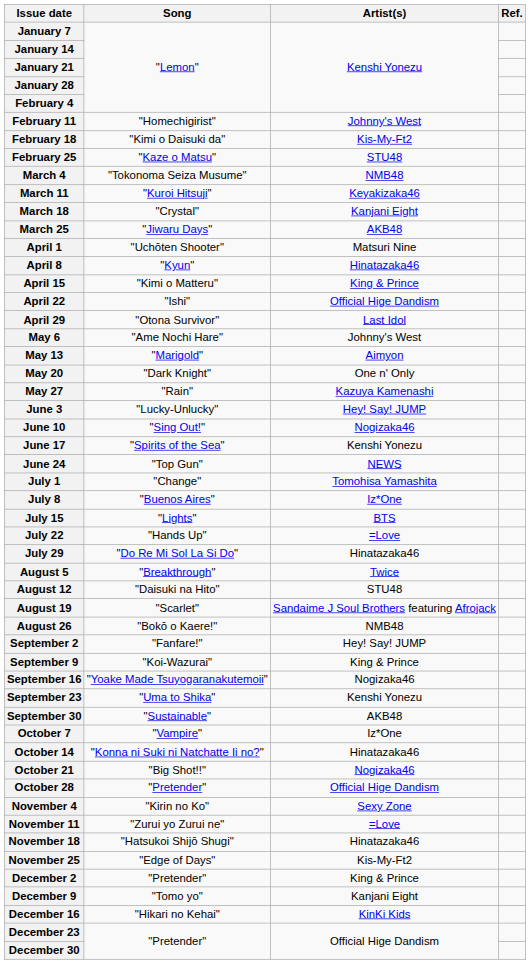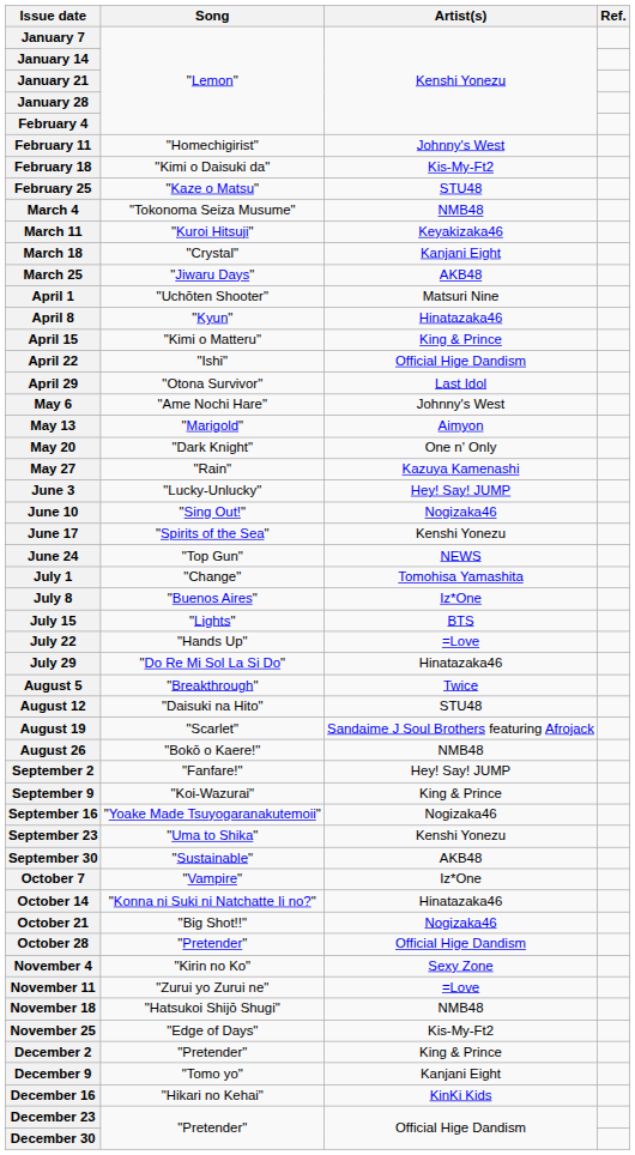 <table class="wikitable plainrowheaders" style="text-align: center">
 <tr>
 <th>Issue date</th>
 <th>Song</th>
 <th>Artist(s)</th>
 <th>Ref.</th>
 </tr>
 <tr>
 <th scope="row">January 7</th>
 <td rowspan="5">"<a href='#'>Lemon</a>"</td>
 <td rowspan="5"><a href='#'>Kenshi Yonezu</a></td>
 <td></td>
 </tr>
 <tr>
 <th scope="row">January 14</th>
 <td></td>
 </tr>
 <tr>
 <th scope="row">January 21</th>
 <td></td>
 </tr>
 <tr>
 <th scope="row">January 28</th>
 <td></td>
 </tr>
 <tr>
 <th scope="row">February 4</th>
 <td></td>
 </tr>
 <tr>
 <th scope="row">February 11</th>
 <td>"Homechigirist"</td>
 <td><a href='#'>Johnny's West</a></td>
 <td></td>
 </tr>
 <tr>
 <th scope="row">February 18</th>
 <td>"Kimi o Daisuki da"</td>
 <td><a href='#'>Kis-My-Ft2</a></td>
 <td></td>
 </tr>
 <tr>
 <th scope="row">February 25</th>
 <td>"<a href='#'>Kaze o Matsu</a>"</td>
 <td><a href='#'>STU48</a></td>
 <td></td>
 </tr>
 <tr>
 <th scope="row">March 4</th>
 <td>"Tokonoma Seiza Musume"</td>
 <td><a href='#'>NMB48</a></td>
 <td></td>
 </tr>
 <tr>
 <th scope="row">March 11</th>
 <td>"<a href='#'>Kuroi Hitsuji</a>"</td>
 <td><a href='#'>Keyakizaka46</a></td>
 <td></td>
 </tr>
 <tr>
 <th scope="row">March 18</th>
 <td>"Crystal"</td>
 <td><a href='#'>Kanjani Eight</a></td>
 <td></td>
 </tr>
 <tr>
 <th scope="row">March 25</th>
 <td>"<a href='#'>Jiwaru Days</a>"</td>
 <td><a href='#'>AKB48</a></td>
 <td></td>
 </tr>
 <tr>
 <th scope="row">April 1</th>
 <td>"Uchōten Shooter"</td>
 <td>Matsuri Nine</td>
 <td></td>
 </tr>
 <tr>
 <th scope="row">April 8</th>
 <td>"<a href='#'>Kyun</a>"</td>
 <td><a href='#'>Hinatazaka46</a></td>
 <td></td>
 </tr>
 <tr>
 <th scope="row">April 15</th>
 <td>"Kimi o Matteru"</td>
 <td><a href='#'>King & Prince</a></td>
 <td></td>
 </tr>
 <tr>
 <th scope="row">April 22</th>
 <td>"Ishi"</td>
 <td><a href='#'>Official Hige Dandism</a></td>
 <td></td>
 </tr>
 <tr>
 <th scope="row">April 29</th>
 <td>"Otona Survivor"</td>
 <td><a href='#'>Last Idol</a></td>
 <td></td>
 </tr>
 <tr>
 <th scope="row">May 6</th>
 <td>"Ame Nochi Hare"</td>
 <td>Johnny's West</td>
 <td></td>
 </tr>
 <tr>
 <th scope="row">May 13</th>
 <td>"<a href='#'>Marigold</a>"</td>
 <td><a href='#'>Aimyon</a></td>
 <td></td>
 </tr>
 <tr>
 <th scope="row">May 20</th>
 <td>"Dark Knight"</td>
 <td>One n' Only</td>
 <td></td>
 </tr>
 <tr>
 <th scope="row">May 27</th>
 <td>"Rain"</td>
 <td><a href='#'>Kazuya Kamenashi</a></td>
 <td></td>
 </tr>
 <tr>
 <th scope="row">June 3</th>
 <td>"Lucky-Unlucky"</td>
 <td><a href='#'>Hey! Say! JUMP</a></td>
 <td></td>
 </tr>
 <tr>
 <th scope="row">June 10</th>
 <td>"<a href='#'>Sing Out!</a>"</td>
 <td><a href='#'>Nogizaka46</a></td>
 <td></td>
 </tr>
 <tr>
 <th scope="row">June 17</th>
 <td>"<a href='#'>Spirits of the Sea</a>"</td>
 <td>Kenshi Yonezu</td>
 <td></td>
 </tr>
 <tr>
 <th scope="row">June 24</th>
 <td>"Top Gun"</td>
 <td><a href='#'>NEWS</a></td>
 <td></td>
 </tr>
 <tr>
 <th scope="row">July 1</th>
 <td>"Change"</td>
 <td><a href='#'>Tomohisa Yamashita</a></td>
 <td></td>
 </tr>
 <tr>
 <th scope="row">July 8</th>
 <td>"<a href='#'>Buenos Aires</a>"</td>
 <td><a href='#'>Iz*One</a></td>
 <td></td>
 </tr>
 <tr>
 <th scope="row">July 15</th>
 <td>"<a href='#'>Lights</a>"</td>
 <td><a href='#'>BTS</a></td>
 <td></td>
 </tr>
 <tr>
 <th scope="row">July 22</th>
 <td>"Hands Up"</td>
 <td><a href='#'>=Love</a></td>
 <td></td>
 </tr>
 <tr>
 <th scope="row">July 29</th>
 <td>"<a href='#'>Do Re Mi Sol La Si Do</a>"</td>
 <td>Hinatazaka46</td>
 <td></td>
 </tr>
 <tr>
 <th scope="row">August 5</th>
 <td>"<a href='#'>Breakthrough</a>"</td>
 <td><a href='#'>Twice</a></td>
 <td></td>
 </tr>
 <tr>
 <th scope="row">August 12</th>
 <td>"Daisuki na Hito"</td>
 <td>STU48</td>
 <td></td>
 </tr>
 <tr>
 <th scope="row">August 19</th>
 <td>"Scarlet"</td>
 <td><a href='#'>Sandaime J Soul Brothers</a> featuring <a href='#'>Afrojack</a></td>
 <td></td>
 </tr>
 <tr>
 <th scope="row">August 26</th>
 <td>"Bokō o Kaere!"</td>
 <td>NMB48</td>
 <td></td>
 </tr>
 <tr>
 <th scope="row">September 2</th>
 <td>"Fanfare!"</td>
 <td>Hey! Say! JUMP</td>
 <td></td>
 </tr>
 <tr>
 <th scope="row">September 9</th>
 <td>"Koi-Wazurai"</td>
 <td>King & Prince</td>
 <td></td>
 </tr>
 <tr>
 <th scope="row">September 16</th>
 <td>"<a href='#'>Yoake Made Tsuyogaranakutemoii</a>"</td>
 <td>Nogizaka46</td>
 <td></td>
 </tr>
 <tr>
 <th scope="row">September 23</th>
 <td>"<a href='#'>Uma to Shika</a>"</td>
 <td>Kenshi Yonezu</td>
 <td></td>
 </tr>
 <tr>
 <th scope="row">September 30</th>
 <td>"<a href='#'>Sustainable</a>"</td>
 <td>AKB48</td>
 <td></td>
 </tr>
 <tr>
 <th scope="row">October 7</th>
 <td>"<a href='#'>Vampire</a>"</td>
 <td>Iz*One</td>
 <td></td>
 </tr>
 <tr>
 <th scope="row">October 14</th>
 <td>"<a href='#'>Konna ni Suki ni Natchatte Ii no?</a>"</td>
 <td>Hinatazaka46</td>
 <td></td>
 </tr>
 <tr>
 <th scope="row">October 21</th>
 <td>"Big Shot!!"</td>
 <td><a href='#'>Nogizaka46</a></td>
 <td></td>
 </tr>
 <tr>
 <th scope="row">October 28</th>
 <td>"<a href='#'>Pretender</a>"</td>
 <td><a href='#'>Official Hige Dandism</a></td>
 <td></td>
 </tr>
 <tr>
 <th scope="row">November 4</th>
 <td>"Kirin no Ko"</td>
 <td><a href='#'>Sexy Zone</a></td>
 <td></td>
 </tr>
 <tr>
 <th scope="row">November 11</th>
 <td>"Zurui yo Zurui ne"</td>
 <td><a href='#'>=Love</a></td>
 <td></td>
 </tr>
 <tr>
 <th scope="row">November 18</th>
 <td>"Hatsukoi Shijō Shugi"</td>
-<td>Hinatazaka46</td>
+<td>NMB48</td>
 <td></td>
 </tr>
 <tr>
 <th scope="row">November 25</th>
 <td>"Edge of Days"</td>
 <td>Kis-My-Ft2</td>
 <td></td>
 </tr>
 <tr>
 <th scope="row">December 2</th>
 <td>"Pretender"</td>
 <td>King & Prince</td>
 <td></td>
 </tr>
 <tr>
 <th scope="row">December 9</th>
 <td>"Tomo yo"</td>
 <td>Kanjani Eight</td>
 <td></td>
 </tr>
 <tr>
 <th scope="row">December 16</th>
 <td>"Hikari no Kehai"</td>
 <td><a href='#'>KinKi Kids</a></td>
 <td></td>
 </tr>
 <tr>
 <th scope="row">December 23</th>
 <td rowspan="2">"Pretender"</td>
 <td rowspan="2">Official Hige Dandism</td>
 <td></td>
 </tr>
 <tr>
 <th scope="row">December 30</th>
 <td></td>
 </tr>
 </table>
